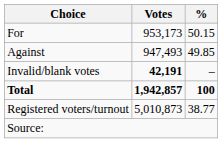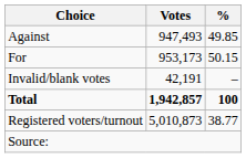 <table class=wikitable style=text-align:right>
 <tr>
 <th>Choice</th>
 <th>Votes</th>
 <th>%</th>
 </tr>
 <tr>
+<td align=left>Against</td>
+<td>947,493</td>
+<td>49.85</td>
+</tr>
+<tr>
 <td align=left>For</td>
 <td>953,173</td>
 <td>50.15</td>
 </tr>
 <tr>
-<td align=left>Against</td>
-<td>947,493</td>
-<td>49.85</td>
-</tr>
-<tr>
 <td align=left>Invalid/blank votes</td>
-<td><strong>42,191</strong></td>
+<td>42,191</td>
 <td>–</td>
 </tr>
 <tr>
 <td align=left><strong>Total</strong></td>
 <td><strong>1,942,857</strong></td>
 <td><strong>100</strong></td>
 </tr>
 <tr>
 <td align=left>Registered voters/turnout</td>
 <td>5,010,873</td>
 <td>38.77</td>
 </tr>
 <tr>
 <td align=left colspan=3>Source: </td>
 </tr>
 </table>
